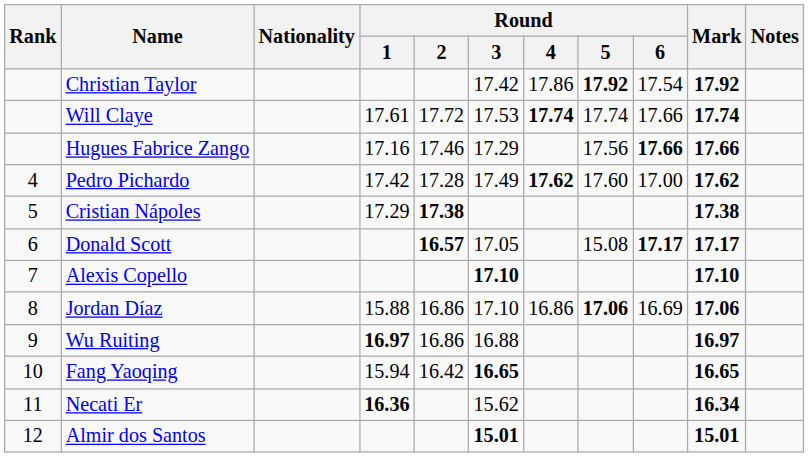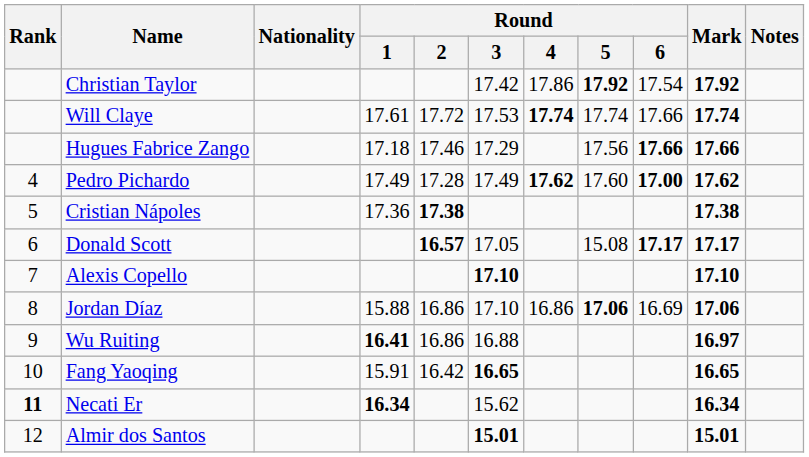 <table class="wikitable sortable" style="text-align:center">
 <tr>
 <th rowspan=2>Rank</th>
 <th rowspan=2>Name</th>
 <th rowspan=2>Nationality</th>
 <th colspan=6>Round</th>
 <th rowspan=2>Mark</th>
 <th rowspan=2>Notes</th>
 </tr>
 <tr>
 <th>1</th>
 <th>2</th>
 <th>3</th>
 <th>4</th>
 <th>5</th>
 <th>6</th>
 </tr>
 <tr>
 <td></td>
 <td align=left><a href='#'>Christian Taylor</a></td>
 <td align=left></td>
 <td></td>
 <td></td>
 <td>17.42</td>
 <td>17.86</td>
 <td><strong>17.92</strong></td>
 <td>17.54</td>
 <td><strong>17.92</strong></td>
 <td></td>
 </tr>
 <tr>
 <td></td>
 <td align=left><a href='#'>Will Claye</a></td>
 <td align=left></td>
 <td>17.61</td>
 <td>17.72</td>
 <td>17.53</td>
 <td><strong>17.74</strong></td>
 <td>17.74</td>
 <td>17.66</td>
 <td><strong>17.74</strong></td>
 <td></td>
 </tr>
 <tr>
 <td></td>
 <td align=left><a href='#'>Hugues Fabrice Zango</a></td>
 <td align=left></td>
-<td>17.16</td>
+<td>17.18</td>
 <td>17.46</td>
 <td>17.29</td>
 <td></td>
 <td>17.56</td>
 <td><strong>17.66</strong></td>
 <td><strong>17.66</strong></td>
 <td><strong></strong></td>
 </tr>
 <tr>
 <td>4</td>
 <td align=left><a href='#'>Pedro Pichardo</a></td>
 <td align="left"></td>
-<td>17.42</td>
+<td>17.49</td>
 <td>17.28</td>
 <td>17.49</td>
 <td><strong>17.62</strong></td>
 <td>17.60</td>
-<td>17.00</td>
+<td><strong>17.00</strong></td>
 <td><strong>17.62</strong></td>
 <td></td>
 </tr>
 <tr>
 <td>5</td>
 <td align=left><a href='#'>Cristian Nápoles</a></td>
 <td align=left></td>
-<td>17.29</td>
+<td>17.36</td>
 <td><strong>17.38</strong></td>
 <td></td>
 <td></td>
 <td></td>
 <td></td>
 <td><strong>17.38</strong></td>
 <td></td>
 </tr>
 <tr>
 <td>6</td>
 <td align=left><a href='#'>Donald Scott</a></td>
 <td align=left></td>
 <td></td>
 <td><strong>16.57</strong></td>
 <td>17.05</td>
 <td></td>
 <td>15.08</td>
 <td><strong>17.17</strong></td>
 <td><strong>17.17</strong></td>
 <td></td>
 </tr>
 <tr>
 <td>7</td>
 <td align=left><a href='#'>Alexis Copello</a></td>
 <td align=left></td>
 <td></td>
 <td></td>
 <td><strong>17.10</strong></td>
 <td></td>
 <td></td>
 <td></td>
 <td><strong>17.10</strong></td>
 <td></td>
 </tr>
 <tr>
 <td>8</td>
 <td align=left><a href='#'>Jordan Díaz</a></td>
 <td align=left></td>
 <td>15.88</td>
 <td>16.86</td>
 <td>17.10</td>
 <td>16.86</td>
 <td><strong>17.06</strong></td>
 <td>16.69</td>
 <td><strong>17.06</strong></td>
 <td></td>
 </tr>
 <tr>
 <td>9</td>
 <td align=left><a href='#'>Wu Ruiting</a></td>
 <td align=left></td>
-<td><strong>16.97</strong></td>
+<td><strong>16.41</strong></td>
 <td>16.86</td>
 <td>16.88</td>
 <td></td>
 <td></td>
 <td></td>
 <td><strong>16.97</strong></td>
 <td></td>
 </tr>
 <tr>
 <td>10</td>
 <td align=left><a href='#'>Fang Yaoqing</a></td>
 <td align=left></td>
-<td>15.94</td>
+<td>15.91</td>
 <td>16.42</td>
 <td><strong>16.65</strong></td>
 <td></td>
 <td></td>
 <td></td>
 <td><strong>16.65</strong></td>
 <td></td>
 </tr>
 <tr>
-<td>11</td>
+<td><strong>11</strong></td>
 <td align=left><a href='#'>Necati Er</a></td>
 <td align=left></td>
-<td><strong>16.36</strong></td>
+<td><strong>16.34</strong></td>
 <td></td>
 <td>15.62</td>
 <td></td>
 <td></td>
 <td></td>
 <td><strong>16.34</strong></td>
 <td></td>
 </tr>
 <tr>
 <td>12</td>
 <td align=left><a href='#'>Almir dos Santos</a></td>
 <td align=left></td>
 <td></td>
 <td></td>
 <td><strong>15.01</strong></td>
 <td></td>
 <td></td>
 <td></td>
 <td><strong>15.01</strong></td>
 <td></td>
 </tr>
 </table>
